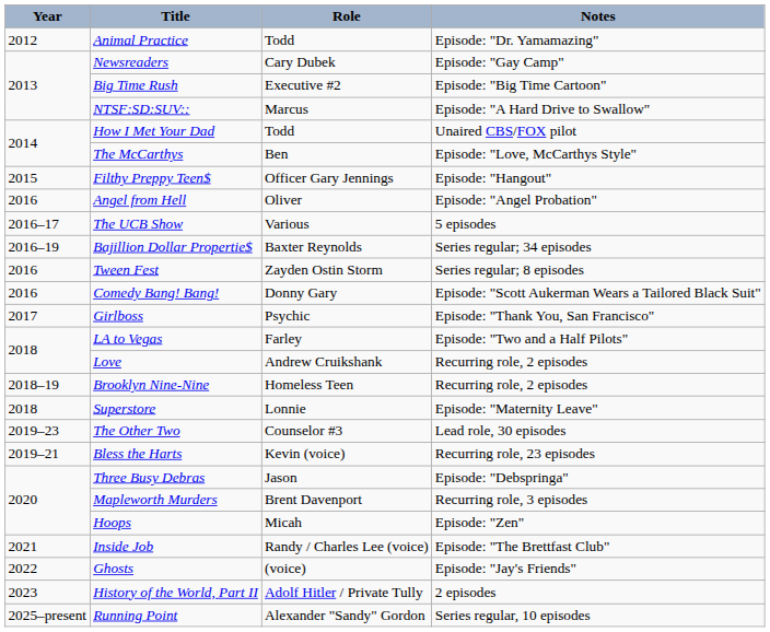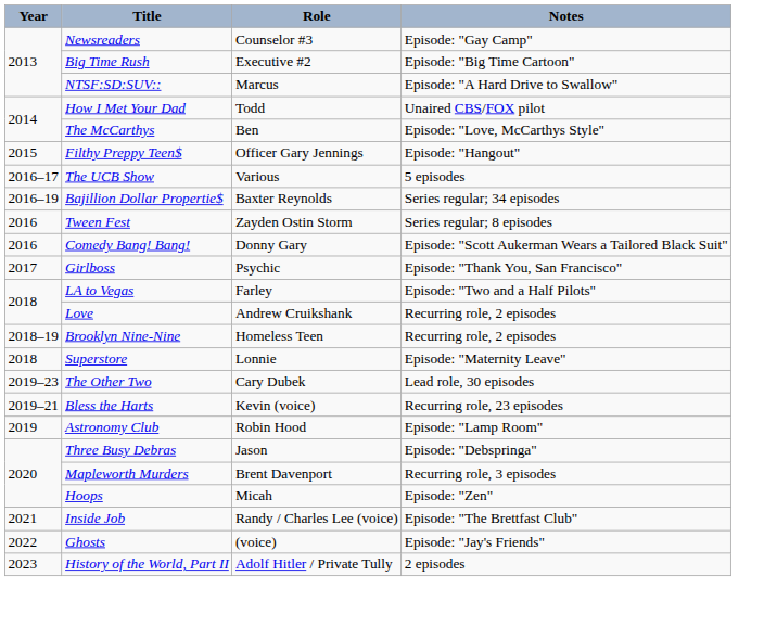 <table class="wikitable">
 <tr>
 <th style="background-color: #A2B5CD;">Year</th>
 <th style="background-color: #A2B5CD;">Title</th>
 <th style="background-color: #A2B5CD;">Role</th>
 <th style="background-color: #A2B5CD;">Notes</th>
 </tr>
 <tr>
-<td>2012</td>
-<td><em><a href='#'>Animal Practice</a></em></td>
-<td>Todd</td>
-<td>Episode: "Dr. Yamamazing"</td>
-</tr>
-<tr>
 <td rowspan="3">2013</td>
 <td><em><a href='#'>Newsreaders</a></em></td>
-<td>Cary Dubek</td>
+<td>Counselor #3</td>
 <td>Episode: "Gay Camp"</td>
 </tr>
 <tr>
 <td><em><a href='#'>Big Time Rush</a></em></td>
 <td>Executive #2</td>
 <td>Episode: "Big Time Cartoon"</td>
 </tr>
 <tr>
 <td><em><a href='#'>NTSF:SD:SUV::</a></em></td>
 <td>Marcus</td>
 <td>Episode: "A Hard Drive to Swallow"</td>
 </tr>
 <tr>
 <td rowspan="2">2014</td>
 <td><em><a href='#'>How I Met Your Dad</a></em></td>
 <td>Todd</td>
 <td>Unaired <a href='#'>CBS</a>/<a href='#'>FOX</a> pilot</td>
 </tr>
 <tr>
 <td><em><a href='#'>The McCarthys</a></em></td>
 <td>Ben</td>
 <td>Episode: "Love, McCarthys Style"</td>
 </tr>
 <tr>
 <td>2015</td>
 <td><em><a href='#'>Filthy Preppy Teen$</a></em></td>
 <td>Officer Gary Jennings</td>
 <td>Episode: "Hangout"</td>
-</tr>
-<tr>
-<td>2016</td>
-<td><em><a href='#'>Angel from Hell</a></em></td>
-<td>Oliver</td>
-<td>Episode: "Angel Probation"</td>
 </tr>
 <tr>
 <td>2016–17</td>
 <td><em><a href='#'>The UCB Show</a></em></td>
 <td>Various</td>
 <td>5 episodes</td>
 </tr>
 <tr>
 <td>2016–19</td>
 <td><em><a href='#'>Bajillion Dollar Propertie$</a></em></td>
 <td>Baxter Reynolds</td>
 <td>Series regular; 34 episodes</td>
 </tr>
 <tr>
 <td>2016</td>
 <td><em><a href='#'>Tween Fest</a></em></td>
 <td>Zayden Ostin Storm</td>
 <td>Series regular; 8 episodes</td>
 </tr>
 <tr>
 <td>2016</td>
 <td><em><a href='#'>Comedy Bang! Bang!</a></em></td>
 <td>Donny Gary</td>
 <td>Episode: "Scott Aukerman Wears a Tailored Black Suit"</td>
 </tr>
 <tr>
 <td>2017</td>
 <td><em><a href='#'>Girlboss</a></em></td>
 <td>Psychic</td>
 <td>Episode: "Thank You, San Francisco"</td>
 </tr>
 <tr>
 <td rowspan="2">2018</td>
 <td><em><a href='#'>LA to Vegas</a></em></td>
 <td>Farley</td>
 <td>Episode: "Two and a Half Pilots"</td>
 </tr>
 <tr>
 <td><em><a href='#'>Love</a></em></td>
 <td>Andrew Cruikshank</td>
 <td>Recurring role, 2 episodes</td>
 </tr>
 <tr>
 <td>2018–19</td>
 <td><em><a href='#'>Brooklyn Nine-Nine</a></em></td>
 <td>Homeless Teen</td>
 <td>Recurring role, 2 episodes</td>
 </tr>
 <tr>
 <td>2018</td>
 <td><em><a href='#'>Superstore</a></em></td>
 <td>Lonnie</td>
 <td>Episode: "Maternity Leave"</td>
 </tr>
 <tr>
 <td>2019–23</td>
 <td><em><a href='#'>The Other Two</a></em></td>
-<td>Counselor #3</td>
+<td>Cary Dubek</td>
 <td>Lead role, 30 episodes</td>
 </tr>
 <tr>
 <td>2019–21</td>
 <td><em><a href='#'>Bless the Harts</a></em></td>
 <td>Kevin (voice)</td>
 <td>Recurring role, 23 episodes</td>
+</tr>
+<tr>
+<td>2019</td>
+<td><em><a href='#'>Astronomy Club</a></em></td>
+<td>Robin Hood</td>
+<td>Episode: "Lamp Room"</td>
 </tr>
 <tr>
 <td rowspan="3">2020</td>
 <td><em><a href='#'>Three Busy Debras</a></em></td>
 <td>Jason</td>
 <td>Episode: "Debspringa"</td>
 </tr>
 <tr>
 <td><em><a href='#'>Mapleworth Murders</a></em></td>
 <td>Brent Davenport</td>
 <td>Recurring role, 3 episodes</td>
 </tr>
 <tr>
 <td><em><a href='#'>Hoops</a></em></td>
 <td>Micah</td>
 <td>Episode: "Zen"</td>
 </tr>
 <tr>
 <td>2021</td>
 <td><em><a href='#'>Inside Job</a></em></td>
 <td>Randy / Charles Lee (voice)</td>
 <td>Episode: "The Brettfast Club"</td>
 </tr>
 <tr>
 <td>2022</td>
 <td><a href='#'><em>Ghosts</em></a></td>
 <td>(voice)</td>
 <td>Episode: "Jay's Friends"</td>
 </tr>
 <tr>
 <td>2023</td>
 <td><em><a href='#'>History of the World, Part II</a></em></td>
 <td><a href='#'>Adolf Hitler</a> / Private Tully</td>
 <td>2 episodes</td>
 </tr>
-<tr>
-<td>2025–present</td>
-<td><em><a href='#'>Running Point</a></em></td>
-<td>Alexander "Sandy" Gordon</td>
-<td>Series regular, 10 episodes</td>
-</tr>
 </table>
